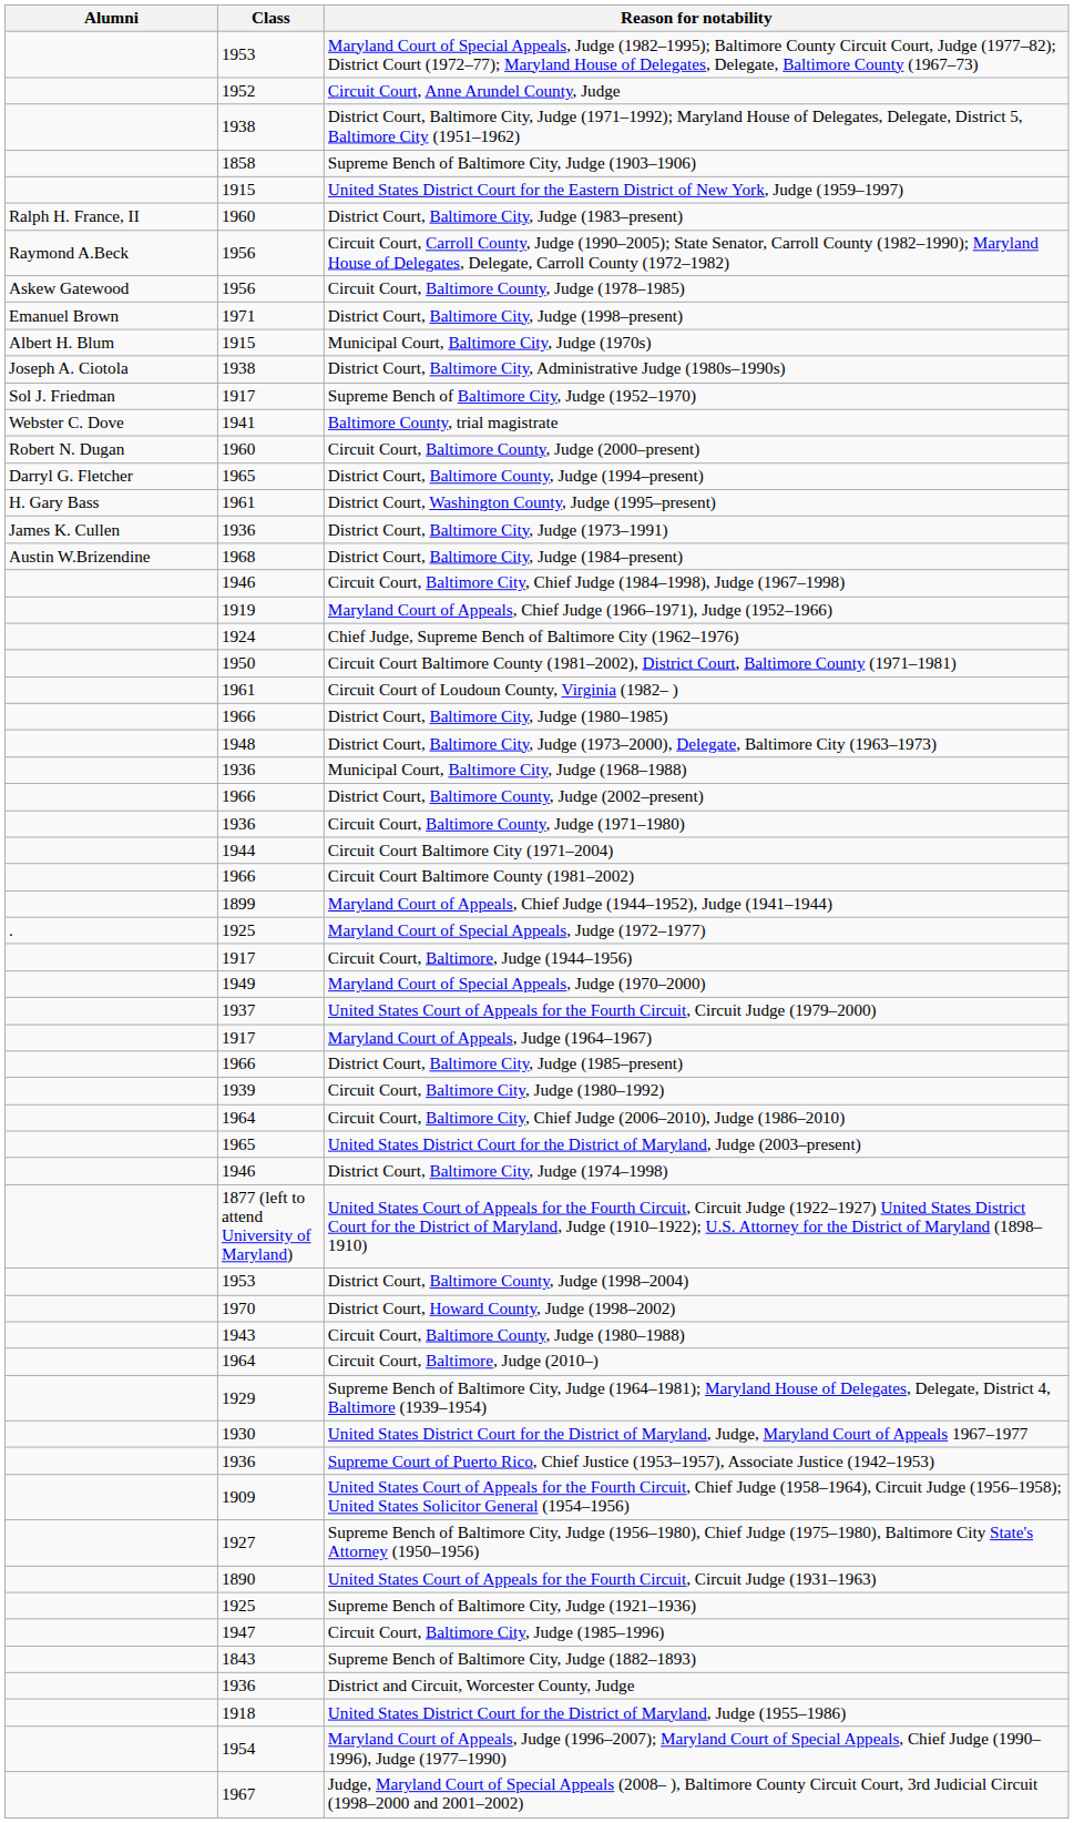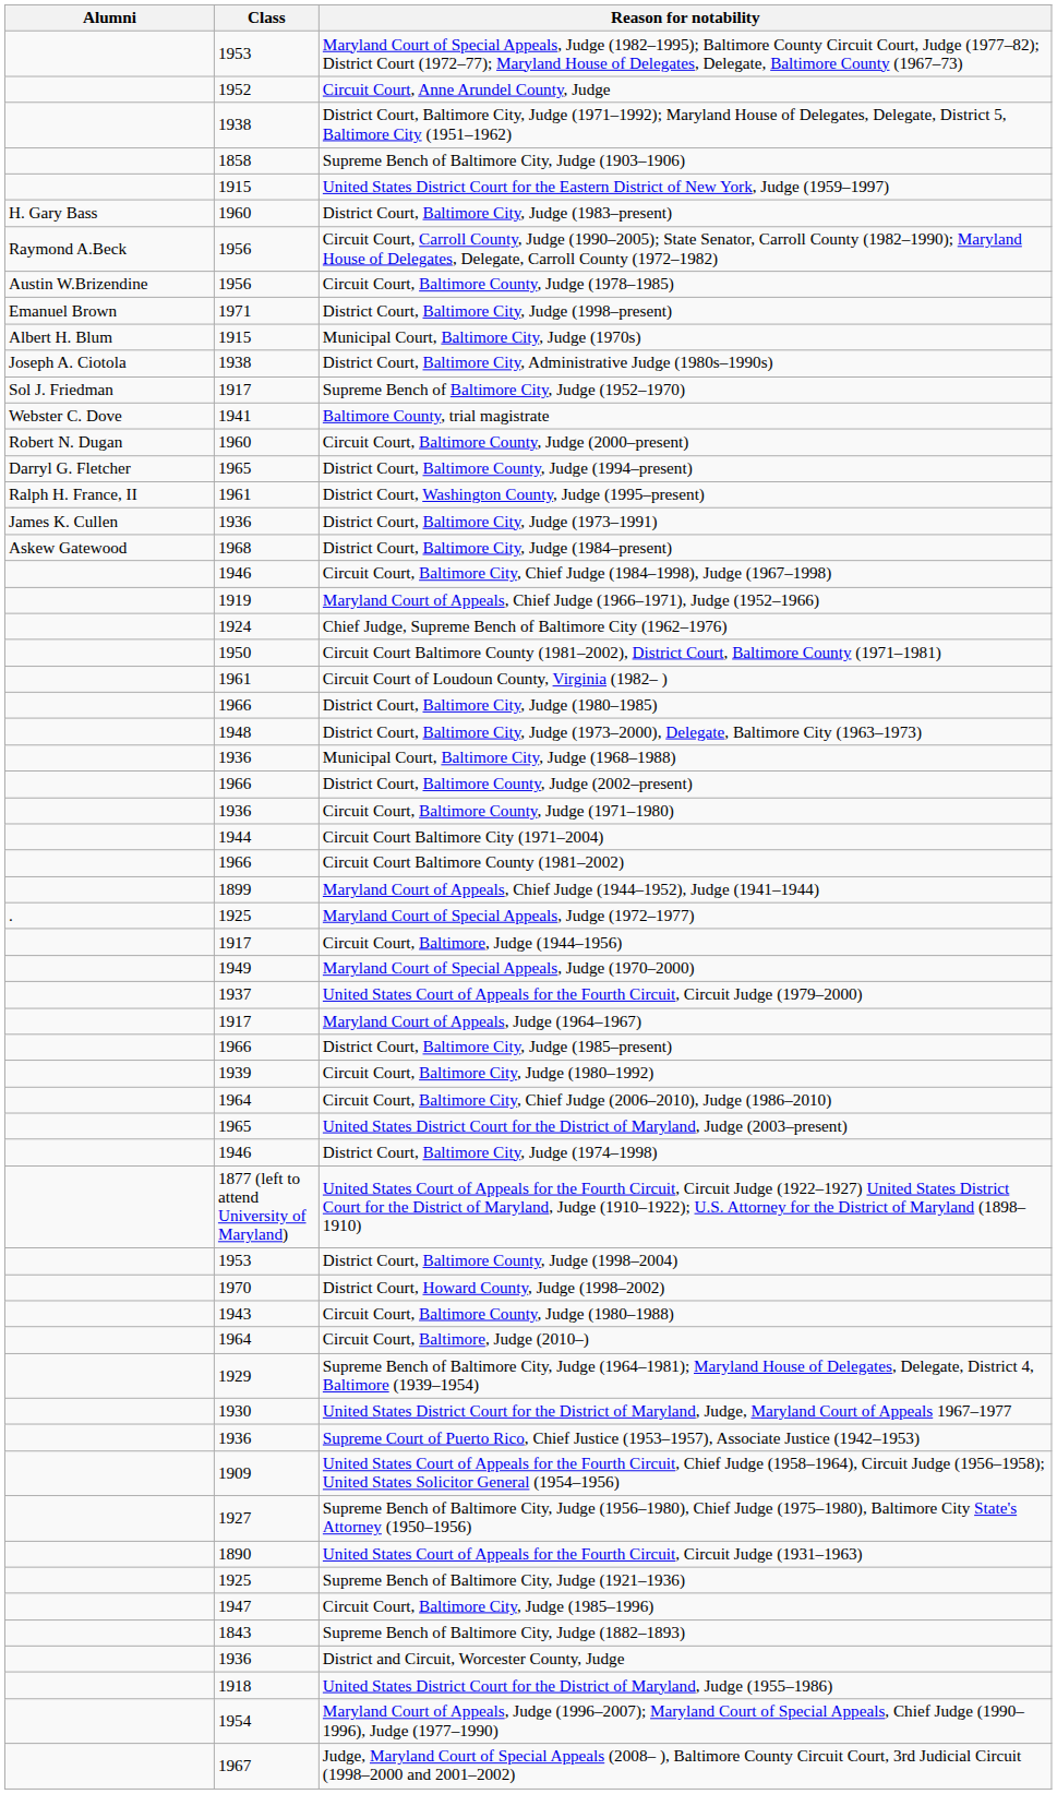 <table class="sortable wikitable" style="width:80%">
 <tr>
 <th style="width:20%;">Alumni</th>
 <th style="width:10%;">Class</th>
 <th style="width:70%;">Reason for notability</th>
 </tr>
 <tr>
 <td></td>
 <td>1953</td>
 <td><a href='#'>Maryland Court of Special Appeals</a>, Judge (1982–1995);  Baltimore County Circuit Court, Judge (1977–82); District Court (1972–77); <a href='#'>Maryland House of Delegates</a>, Delegate, <a href='#'>Baltimore County</a> (1967–73)</td>
 </tr>
 <tr>
 <td></td>
 <td>1952</td>
 <td><a href='#'>Circuit Court</a>, <a href='#'>Anne Arundel County</a>, Judge</td>
 </tr>
 <tr>
 <td></td>
 <td>1938</td>
 <td>District Court, Baltimore City, Judge (1971–1992); Maryland House of Delegates, Delegate, District 5, <a href='#'>Baltimore City</a> (1951–1962)</td>
 </tr>
 <tr>
 <td></td>
 <td>1858</td>
 <td>Supreme Bench of Baltimore City, Judge (1903–1906)</td>
 </tr>
 <tr>
 <td></td>
 <td>1915</td>
 <td><a href='#'>United States District Court for the Eastern District of New York</a>, Judge (1959–1997)</td>
 </tr>
 <tr>
-<td>Ralph H. France, II</td>
+<td>H. Gary Bass</td>
 <td>1960</td>
 <td>District Court, <a href='#'>Baltimore City</a>, Judge (1983–present)</td>
 </tr>
 <tr>
 <td>Raymond A.Beck</td>
 <td>1956</td>
 <td>Circuit Court, <a href='#'>Carroll County</a>, Judge (1990–2005); State Senator, Carroll County (1982–1990); <a href='#'>Maryland House of Delegates</a>, Delegate, Carroll County (1972–1982)</td>
 </tr>
 <tr>
-<td>Askew Gatewood</td>
+<td>Austin W.Brizendine</td>
 <td>1956</td>
 <td>Circuit Court, <a href='#'>Baltimore County</a>, Judge (1978–1985)</td>
 </tr>
 <tr>
 <td>Emanuel Brown</td>
 <td>1971</td>
 <td>District Court, <a href='#'>Baltimore City</a>, Judge (1998–present)</td>
 </tr>
 <tr>
 <td>Albert H. Blum</td>
 <td>1915</td>
 <td>Municipal Court, <a href='#'>Baltimore City</a>, Judge (1970s)</td>
 </tr>
 <tr>
 <td>Joseph A. Ciotola</td>
 <td>1938</td>
 <td>District Court, <a href='#'>Baltimore City</a>, Administrative Judge (1980s–1990s)</td>
 </tr>
 <tr>
 <td>Sol J. Friedman</td>
 <td>1917</td>
 <td>Supreme Bench of <a href='#'>Baltimore City</a>, Judge (1952–1970)</td>
 </tr>
 <tr>
 <td>Webster C. Dove</td>
 <td>1941</td>
 <td><a href='#'>Baltimore County</a>, trial magistrate</td>
 </tr>
 <tr>
 <td>Robert N. Dugan</td>
 <td>1960</td>
 <td>Circuit Court, <a href='#'>Baltimore County</a>, Judge (2000–present)</td>
 </tr>
 <tr>
 <td>Darryl G. Fletcher</td>
 <td>1965</td>
 <td>District Court, <a href='#'>Baltimore County</a>, Judge (1994–present)</td>
 </tr>
 <tr>
-<td>H. Gary Bass</td>
+<td>Ralph H. France, II</td>
 <td>1961</td>
 <td>District Court, <a href='#'>Washington County</a>, Judge (1995–present)</td>
 </tr>
 <tr>
 <td>James K. Cullen</td>
 <td>1936</td>
 <td>District Court, <a href='#'>Baltimore City</a>, Judge (1973–1991)</td>
 </tr>
 <tr>
-<td>Austin W.Brizendine</td>
+<td>Askew Gatewood</td>
 <td>1968</td>
 <td>District Court, <a href='#'>Baltimore City</a>, Judge (1984–present)</td>
 </tr>
 <tr>
 <td></td>
 <td>1946</td>
 <td>Circuit Court, <a href='#'>Baltimore City</a>, Chief Judge (1984–1998), Judge (1967–1998)</td>
 </tr>
 <tr>
 <td></td>
 <td>1919</td>
 <td><a href='#'>Maryland Court of Appeals</a>, Chief Judge (1966–1971), Judge (1952–1966)</td>
 </tr>
 <tr>
 <td></td>
 <td>1924</td>
 <td>Chief Judge, Supreme Bench of Baltimore City (1962–1976)</td>
 </tr>
 <tr>
 <td></td>
 <td>1950</td>
 <td>Circuit Court Baltimore County (1981–2002), <a href='#'>District Court</a>, <a href='#'>Baltimore County</a> (1971–1981)</td>
 </tr>
 <tr>
 <td></td>
 <td>1961</td>
 <td>Circuit Court of Loudoun County, <a href='#'>Virginia</a> (1982– )</td>
 </tr>
 <tr>
 <td></td>
 <td>1966</td>
 <td>District Court, <a href='#'>Baltimore City</a>, Judge (1980–1985)</td>
 </tr>
 <tr>
 <td></td>
 <td>1948</td>
 <td>District Court, <a href='#'>Baltimore City</a>, Judge (1973–2000), <a href='#'>Delegate</a>, Baltimore City (1963–1973)</td>
 </tr>
 <tr>
 <td></td>
 <td>1936</td>
 <td>Municipal Court, <a href='#'>Baltimore City</a>, Judge (1968–1988)</td>
 </tr>
 <tr>
 <td></td>
 <td>1966</td>
 <td>District Court, <a href='#'>Baltimore County</a>, Judge (2002–present)</td>
 </tr>
 <tr>
 <td></td>
 <td>1936</td>
 <td>Circuit Court, <a href='#'>Baltimore County</a>, Judge (1971–1980)</td>
 </tr>
 <tr>
 <td></td>
 <td>1944</td>
 <td>Circuit Court Baltimore City (1971–2004)</td>
 </tr>
 <tr>
 <td></td>
 <td>1966</td>
 <td>Circuit Court Baltimore County (1981–2002)</td>
 </tr>
 <tr>
 <td></td>
 <td>1899</td>
 <td><a href='#'>Maryland Court of Appeals</a>, Chief Judge (1944–1952), Judge (1941–1944)</td>
 </tr>
 <tr>
 <td>.</td>
 <td>1925</td>
 <td><a href='#'>Maryland Court of Special Appeals</a>, Judge (1972–1977)</td>
 </tr>
 <tr>
 <td></td>
 <td>1917</td>
 <td>Circuit Court, <a href='#'>Baltimore</a>, Judge (1944–1956)</td>
 </tr>
 <tr>
 <td></td>
 <td>1949</td>
 <td><a href='#'>Maryland Court of Special Appeals</a>, Judge (1970–2000)</td>
 </tr>
 <tr>
 <td></td>
 <td>1937</td>
 <td><a href='#'>United States Court of Appeals for the Fourth Circuit</a>, Circuit Judge (1979–2000)</td>
 </tr>
 <tr>
 <td></td>
 <td>1917</td>
 <td><a href='#'>Maryland Court of Appeals</a>, Judge (1964–1967)</td>
 </tr>
 <tr>
 <td></td>
 <td>1966</td>
 <td>District Court, <a href='#'>Baltimore City</a>, Judge (1985–present)</td>
 </tr>
 <tr>
 <td></td>
 <td>1939</td>
 <td>Circuit Court, <a href='#'>Baltimore City</a>, Judge (1980–1992)</td>
 </tr>
 <tr>
 <td></td>
 <td>1964</td>
 <td>Circuit Court, <a href='#'>Baltimore City</a>, Chief Judge (2006–2010), Judge (1986–2010)</td>
 </tr>
 <tr>
 <td></td>
 <td>1965</td>
 <td><a href='#'>United States District Court for the District of Maryland</a>, Judge (2003–present)</td>
 </tr>
 <tr>
 <td></td>
 <td>1946</td>
 <td>District Court, <a href='#'>Baltimore City</a>, Judge (1974–1998)</td>
 </tr>
 <tr>
 <td></td>
 <td>1877 (left to attend <a href='#'>University of Maryland</a>)</td>
 <td><a href='#'>United States Court of Appeals for the Fourth Circuit</a>, Circuit Judge (1922–1927) <a href='#'>United States District Court for the District of Maryland</a>, Judge (1910–1922); <a href='#'>U.S. Attorney for the District of Maryland</a> (1898–1910)</td>
 </tr>
 <tr>
 <td></td>
 <td>1953</td>
 <td>District Court, <a href='#'>Baltimore County</a>, Judge (1998–2004)</td>
 </tr>
 <tr>
 <td></td>
 <td>1970</td>
 <td>District Court, <a href='#'>Howard County</a>, Judge (1998–2002)</td>
 </tr>
 <tr>
 <td></td>
 <td>1943</td>
 <td>Circuit Court, <a href='#'>Baltimore County</a>, Judge (1980–1988)</td>
 </tr>
 <tr>
 <td></td>
 <td>1964</td>
 <td>Circuit Court, <a href='#'>Baltimore</a>, Judge (2010–)</td>
 </tr>
 <tr>
 <td></td>
 <td>1929</td>
 <td>Supreme Bench of Baltimore City, Judge (1964–1981); <a href='#'>Maryland House of Delegates</a>, Delegate, District 4, <a href='#'>Baltimore</a> (1939–1954)</td>
 </tr>
 <tr>
 <td></td>
 <td>1930</td>
 <td><a href='#'>United States District Court for the District of Maryland</a>, Judge, <a href='#'>Maryland Court of Appeals</a> 1967–1977</td>
 </tr>
 <tr>
 <td></td>
 <td>1936</td>
 <td><a href='#'>Supreme Court of Puerto Rico</a>, Chief Justice (1953–1957), Associate Justice (1942–1953)</td>
 </tr>
 <tr>
 <td></td>
 <td>1909</td>
 <td><a href='#'>United States Court of Appeals for the Fourth Circuit</a>, Chief Judge (1958–1964), Circuit Judge (1956–1958); <a href='#'>United States Solicitor General</a> (1954–1956)</td>
 </tr>
 <tr>
 <td></td>
 <td>1927</td>
 <td>Supreme Bench of Baltimore City, Judge (1956–1980), Chief Judge (1975–1980), Baltimore City <a href='#'>State's Attorney</a> (1950–1956)</td>
 </tr>
 <tr>
 <td></td>
 <td>1890</td>
 <td><a href='#'>United States Court of Appeals for the Fourth Circuit</a>, Circuit Judge (1931–1963)</td>
 </tr>
 <tr>
 <td></td>
 <td>1925</td>
 <td>Supreme Bench of Baltimore City, Judge (1921–1936)</td>
 </tr>
 <tr>
 <td></td>
 <td>1947</td>
 <td>Circuit Court, <a href='#'>Baltimore City</a>, Judge (1985–1996)</td>
 </tr>
 <tr>
 <td></td>
 <td>1843</td>
 <td>Supreme Bench of Baltimore City, Judge (1882–1893)</td>
 </tr>
 <tr>
 <td></td>
 <td>1936</td>
 <td>District and Circuit, Worcester County, Judge</td>
 </tr>
 <tr>
 <td></td>
 <td>1918</td>
 <td><a href='#'>United States District Court for the District of Maryland</a>, Judge (1955–1986)</td>
 </tr>
 <tr>
 <td></td>
 <td>1954</td>
 <td><a href='#'>Maryland Court of Appeals</a>, Judge (1996–2007); <a href='#'>Maryland Court of Special Appeals</a>, Chief Judge (1990–1996), Judge (1977–1990)</td>
 </tr>
 <tr>
 <td></td>
 <td>1967</td>
 <td>Judge, <a href='#'>Maryland Court of Special Appeals</a> (2008– ), Baltimore County Circuit Court, 3rd Judicial Circuit (1998–2000 and 2001–2002)</td>
 </tr>
 </table>
